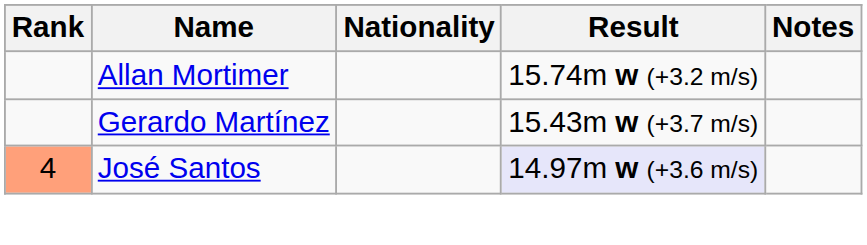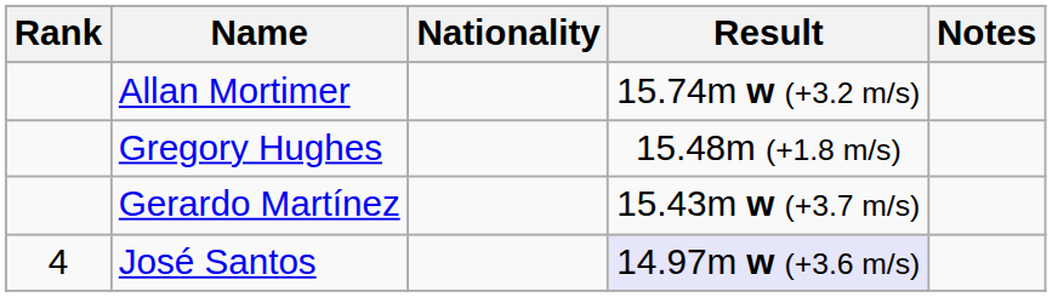 <table class="wikitable sortable" style="text-align:center">
 <tr>
 <th>Rank</th>
 <th>Name</th>
 <th>Nationality</th>
 <th>Result</th>
 <th>Notes</th>
 </tr>
 <tr>
 <td align=center></td>
 <td align=left><a href='#'>Allan Mortimer</a></td>
 <td align=left></td>
 <td>15.74m <strong>w</strong> <small>(+3.2 m/s)</small></td>
 <td></td>
 </tr>
 <tr>
 <td align=center></td>
+<td align=left><a href='#'>Gregory Hughes</a></td>
+<td align=left></td>
+<td>15.48m <small>(+1.8 m/s)</small></td>
+<td></td>
+</tr>
+<tr>
+<td align=center></td>
 <td align=left><a href='#'>Gerardo Martínez</a></td>
 <td align=left></td>
 <td>15.43m <strong>w</strong> <small>(+3.7 m/s)</small></td>
 <td></td>
 </tr>
 <tr>
-<td align=center style="background: lightsalmon;">4</td>
+<td align=center>4</td>
 <td align=left><a href='#'>José Santos</a></td>
 <td align=left></td>
 <td style="background: lavender;">14.97m <strong>w</strong> <small>(+3.6 m/s)</small></td>
 <td></td>
 </tr>
 </table>
